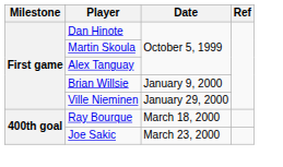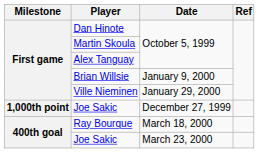 <table class="wikitable">
 <tr>
 <th scope="col">Milestone</th>
 <th scope="col">Player</th>
 <th scope="col">Date</th>
 <th scope="col">Ref</th>
 </tr>
 <tr>
 <th rowspan=5>First game</th>
 <td><a href='#'>Dan Hinote</a></td>
 <td rowspan=3>October 5, 1999</td>
 <td rowspan=5></td>
 </tr>
 <tr>
 <td><a href='#'>Martin Skoula</a></td>
 </tr>
 <tr>
 <td><a href='#'>Alex Tanguay</a></td>
 </tr>
 <tr>
 <td><a href='#'>Brian Willsie</a></td>
 <td>January 9, 2000</td>
 </tr>
 <tr>
 <td><a href='#'>Ville Nieminen</a></td>
 <td>January 29, 2000</td>
 </tr>
 <tr>
+<th>1,000th point</th>
+<td><a href='#'>Joe Sakic</a></td>
+<td>December 27, 1999</td>
+<td></td>
+</tr>
+<tr>
 <th rowspan="2">400th goal</th>
 <td><a href='#'>Ray Bourque</a></td>
 <td>March 18, 2000</td>
 <td></td>
 </tr>
 <tr>
 <td><a href='#'>Joe Sakic</a></td>
 <td>March 23, 2000</td>
 <td></td>
 </tr>
 </table>
